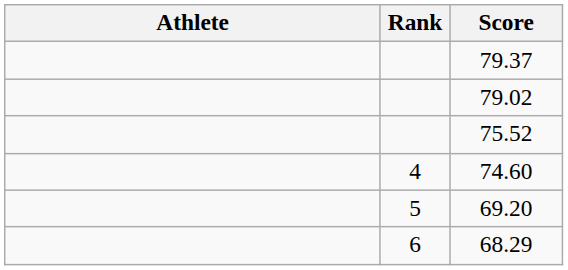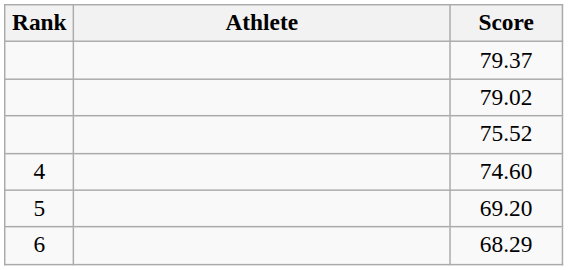 <table class=wikitable style="text-align:center">
 <tr>
+<th width=40>Rank</th>
 <th width=250>Athlete</th>
-<th width=40>Rank</th>
 <th width=70>Score</th>
 </tr>
 <tr>
+<td></td>
 <td align=left></td>
-<td></td>
 <td>79.37</td>
 </tr>
 <tr>
+<td></td>
 <td align=left></td>
-<td></td>
 <td>79.02</td>
 </tr>
 <tr>
+<td></td>
 <td align=left></td>
-<td></td>
 <td>75.52</td>
 </tr>
 <tr>
+<td>4</td>
 <td align=left></td>
-<td>4</td>
 <td>74.60</td>
 </tr>
 <tr>
+<td>5</td>
 <td align=left></td>
-<td>5</td>
 <td>69.20</td>
 </tr>
 <tr>
+<td>6</td>
 <td align=left></td>
-<td>6</td>
 <td>68.29</td>
 </tr>
 </table>
